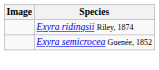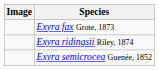 <table class="wikitable">
 <tr>
 <th>Image</th>
 <th>Species</th>
+</tr>
+<tr>
+<td></td>
+<td><em><a href='#'>Exyra fax</a></em> <small>Grote, 1873</small></td>
 </tr>
 <tr>
 <td></td>
 <td><em><a href='#'>Exyra ridingsii</a></em> <small>Riley, 1874</small></td>
 </tr>
 <tr>
 <td></td>
 <td><em><a href='#'>Exyra semicrocea</a></em> <small>Guenée, 1852</small></td>
 </tr>
 </table>
